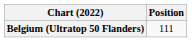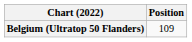 <table class="wikitable plainrowheaders" style="text-align:center">
 <tr>
 <th>Chart (2022)</th>
 <th>Position</th>
 </tr>
 <tr>
 <th scope="row">Belgium (Ultratop 50 Flanders)</th>
-<td>111</td>
+<td>109</td>
 </tr>
 </table>
